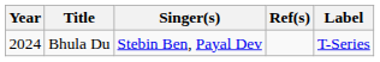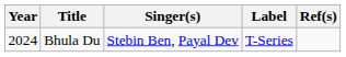 <table class="wikitable">
 <tr>
 <th>Year</th>
 <th>Title</th>
 <th>Singer(s)</th>
+<th>Label</th>
 <th>Ref(s)</th>
-<th>Label</th>
 </tr>
 <tr>
 <td>2024</td>
 <td>Bhula Du</td>
 <td><a href='#'>Stebin Ben</a>, <a href='#'>Payal Dev</a></td>
+<td><a href='#'>T-Series</a></td>
 <td></td>
-<td><a href='#'>T-Series</a></td>
 </tr>
 </table>
